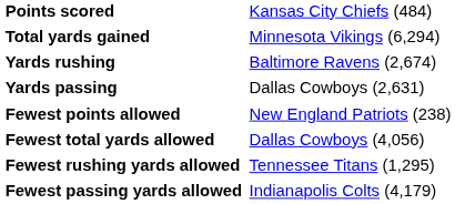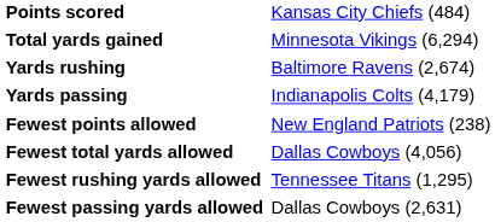 <table cellpadding="3" cellspacing="1">
 <tr>
 <td><strong>Points scored</strong></td>
 <td><a href='#'>Kansas City Chiefs</a> (484)</td>
 </tr>
 <tr>
 <td><strong>Total yards gained</strong></td>
 <td><a href='#'>Minnesota Vikings</a> (6,294)</td>
 </tr>
 <tr>
 <td><strong>Yards rushing</strong></td>
 <td><a href='#'>Baltimore Ravens</a> (2,674)</td>
 </tr>
 <tr>
 <td><strong>Yards passing</strong></td>
-<td>Dallas Cowboys (2,631)</td>
+<td><a href='#'>Indianapolis Colts</a> (4,179)</td>
 </tr>
 <tr>
 <td><strong>Fewest points allowed</strong></td>
 <td><a href='#'>New England Patriots</a> (238)</td>
 </tr>
 <tr>
 <td><strong>Fewest total yards allowed</strong></td>
 <td><a href='#'>Dallas Cowboys</a> (4,056)</td>
 </tr>
 <tr>
 <td><strong>Fewest rushing yards allowed</strong></td>
 <td><a href='#'>Tennessee Titans</a> (1,295)</td>
 </tr>
 <tr>
 <td><strong>Fewest passing yards allowed</strong></td>
-<td><a href='#'>Indianapolis Colts</a> (4,179)</td>
+<td>Dallas Cowboys (2,631)</td>
 </tr>
 </table>
